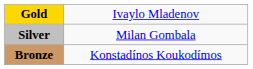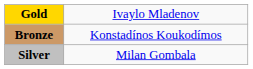 <table class="wikitable" style="text-align:center; " width="35%">
 <tr>
 <td bgcolor="gold"><strong>Gold</strong></td>
 <td><a href='#'>Ivaylo Mladenov</a><br>  <small><em></em></small></td>
 </tr>
 <tr>
+<td bgcolor="CC9966"><strong>Bronze</strong></td>
+<td><a href='#'>Konstadínos Koukodímos</a><br>  <small><em></em></small></td>
+</tr>
+<tr>
 <td bgcolor="silver"><strong>Silver</strong></td>
 <td><a href='#'>Milan Gombala</a><br>  <small><em></em></small></td>
 </tr>
-<tr>
-<td bgcolor="CC9966"><strong>Bronze</strong></td>
-<td><a href='#'>Konstadínos Koukodímos</a><br>  <small><em></em></small></td>
-</tr>
 </table>
